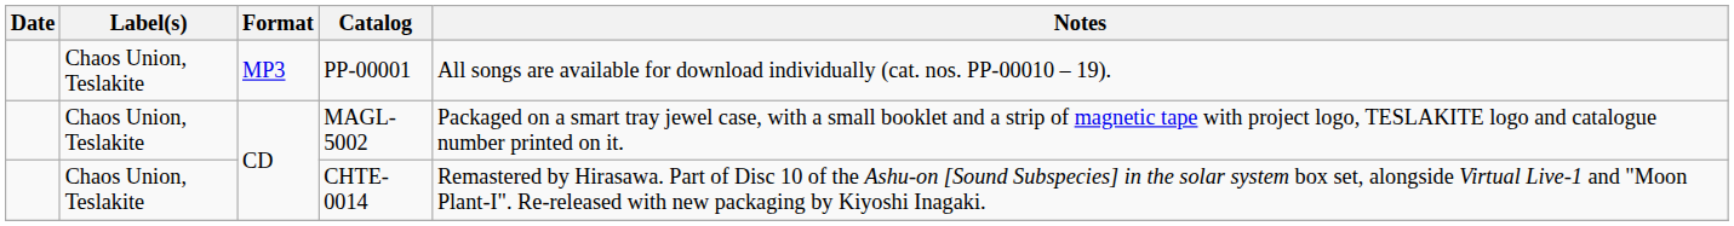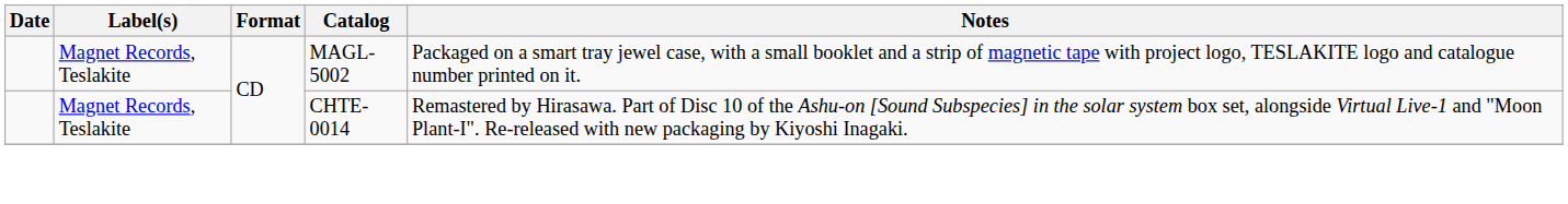 <table class="wikitable">
 <tr>
 <th>Date</th>
 <th>Label(s)</th>
 <th>Format</th>
 <th>Catalog</th>
 <th>Notes</th>
 </tr>
 <tr>
 <td></td>
-<td>Chaos Union, Teslakite</td>
-<td><a href='#'>MP3</a></td>
-<td>PP-00001</td>
-<td>All songs are available for download individually (cat. nos. PP-00010 – 19).</td>
-</tr>
-<tr>
-<td></td>
-<td>Chaos Union, Teslakite</td>
+<td><a href='#'>Magnet Records</a>, Teslakite</td>
 <td rowspan=2>CD</td>
 <td>MAGL-5002</td>
 <td>Packaged on a smart tray jewel case, with a small booklet and a strip of <a href='#'>magnetic tape</a> with project logo, TESLAKITE logo and catalogue number printed on it.</td>
 </tr>
 <tr>
 <td><br></td>
-<td>Chaos Union, Teslakite</td>
+<td><a href='#'>Magnet Records</a>, Teslakite</td>
 <td>CHTE-0014</td>
 <td>Remastered by Hirasawa. Part of Disc 10 of the <em>Ashu-on [Sound Subspecies] in the solar system</em> box set, alongside <em>Virtual Live-1</em> and "Moon Plant-I". Re-released with new packaging by Kiyoshi Inagaki.</td>
 </tr>
 <tr>
 </tr>
 </table>
